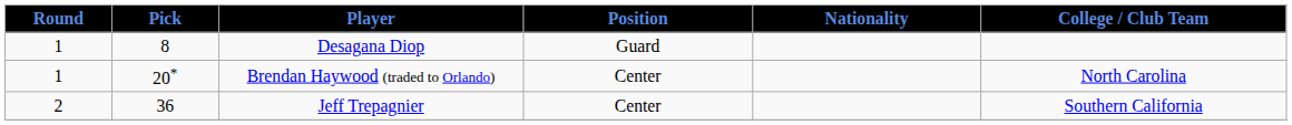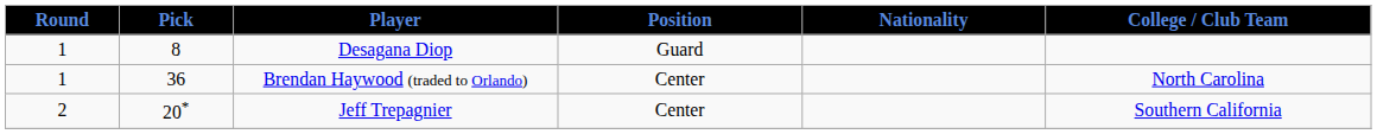 <table class="wikitable sortable sortable">
 <tr>
 <th style="background:#000000;color:#5787DC;" width="7%">Round</th>
 <th style="background:#000000;color:#5787DC;" width="7%">Pick</th>
 <th style="background:#000000;color:#5787DC;" width="20%">Player</th>
 <th style="background:#000000;color:#5787DC;" width="15%">Position</th>
 <th style="background:#000000;color:#5787DC;" width="15%">Nationality</th>
 <th style="background:#000000;color:#5787DC;" width="20%">College / Club Team</th>
 </tr>
 <tr align="center">
 <td>1</td>
 <td>8</td>
 <td><a href='#'>Desagana Diop</a></td>
 <td>Guard</td>
 <td></td>
 <td></td>
 </tr>
 <tr align="center">
 <td>1</td>
-<td>20<sup>*</sup></td>
+<td>36</td>
 <td><a href='#'>Brendan Haywood</a> <small>(traded to <a href='#'>Orlando</a>)</small></td>
 <td>Center</td>
 <td></td>
 <td><a href='#'>North Carolina</a></td>
 </tr>
 <tr align="center">
 <td>2</td>
-<td>36</td>
+<td>20<sup>*</sup></td>
 <td><a href='#'>Jeff Trepagnier</a></td>
 <td>Center</td>
 <td></td>
 <td><a href='#'>Southern California</a></td>
 </tr>
 <tr>
 </tr>
 </table>
